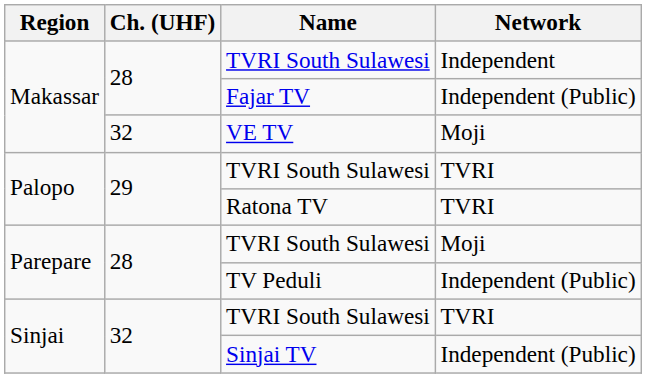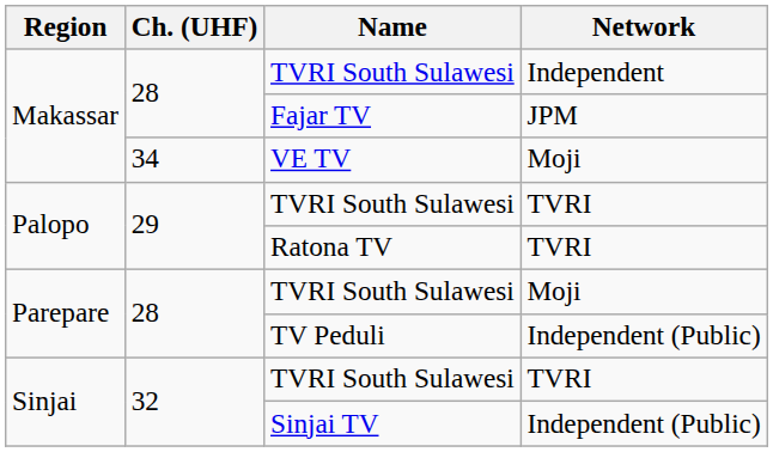 <table class="wikitable">
 <tr>
 <th>Region</th>
 <th>Ch. (UHF)</th>
 <th>Name</th>
 <th>Network</th>
 </tr>
 <tr>
 <td rowspan="3">Makassar</td>
 <td rowspan="2">28</td>
 <td><a href='#'>TVRI South Sulawesi</a></td>
 <td>Independent</td>
 </tr>
 <tr>
 <td><a href='#'>Fajar TV</a></td>
-<td>Independent (Public)</td>
+<td>JPM</td>
 </tr>
 <tr>
-<td>32</td>
+<td>34</td>
 <td><a href='#'>VE TV</a></td>
 <td>Moji</td>
 </tr>
 <tr>
 <td rowspan="2">Palopo</td>
 <td rowspan="2">29</td>
 <td>TVRI South Sulawesi</td>
 <td>TVRI</td>
 </tr>
 <tr>
 <td>Ratona TV</td>
 <td>TVRI</td>
 </tr>
 <tr>
 <td rowspan="2">Parepare</td>
 <td rowspan="2">28</td>
 <td>TVRI South Sulawesi</td>
 <td>Moji</td>
 </tr>
 <tr>
 <td>TV Peduli</td>
 <td>Independent (Public)</td>
 </tr>
 <tr>
 <td rowspan="2">Sinjai</td>
 <td rowspan="2">32</td>
 <td>TVRI  South Sulawesi</td>
 <td>TVRI</td>
 </tr>
 <tr>
 <td><a href='#'>Sinjai TV</a></td>
 <td>Independent (Public)</td>
 </tr>
 </table>
